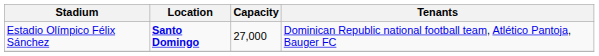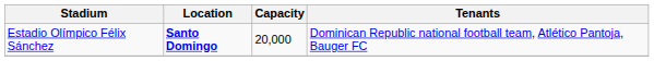 <table class="wikitable sortable">
 <tr>
 <th>Stadium</th>
 <th>Location</th>
 <th>Capacity</th>
 <th>Tenants</th>
 </tr>
 <tr>
 <td><a href='#'>Estadio Olímpico Félix Sánchez</a></td>
 <td><strong><a href='#'>Santo Domingo</a></strong></td>
-<td>27,000</td>
+<td>20,000</td>
 <td><a href='#'>Dominican Republic national football team</a>, <a href='#'>Atlético Pantoja</a>, <a href='#'>Bauger FC</a></td>
 </tr>
 <tr>
 </tr>
 </table>
